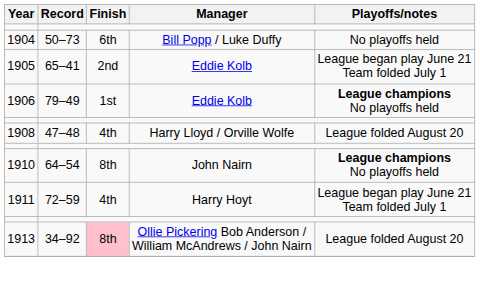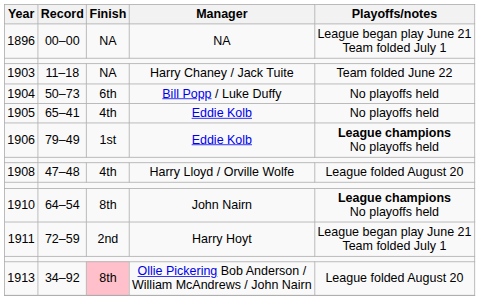 <table class="wikitable">
 <tr>
 <th>Year</th>
 <th>Record</th>
 <th>Finish</th>
 <th>Manager</th>
 <th>Playoffs/notes</th>
 </tr>
 <tr align=center>
+<td>1896</td>
+<td>00–00</td>
+<td>NA</td>
+<td>NA</td>
+<td>League began play June 21<br>Team folded July 1</td>
+</tr>
+<tr align=center>
 <td></td>
+</tr>
+<tr align=center>
+<td>1903</td>
+<td>11–18</td>
+<td>NA</td>
+<td>Harry Chaney / Jack Tuite</td>
+<td>Team folded June 22</td>
 </tr>
 <tr align=center>
 <td>1904</td>
 <td>50–73</td>
 <td>6th</td>
 <td><a href='#'>Bill Popp</a> / Luke Duffy</td>
 <td>No playoffs held</td>
 </tr>
 <tr align=center>
 <td>1905</td>
 <td>65–41</td>
-<td>2nd</td>
+<td>4th</td>
 <td><a href='#'>Eddie Kolb</a></td>
-<td>League began play June 21<br>Team folded July 1</td>
+<td>No playoffs held</td>
 </tr>
 <tr align=center>
 <td>1906</td>
 <td>79–49</td>
 <td>1st</td>
 <td><a href='#'>Eddie Kolb</a></td>
 <td><strong>League champions</strong><br>No playoffs held</td>
 </tr>
 <tr align=center>
 <td></td>
 </tr>
 <tr align=center>
 <td>1908</td>
 <td>47–48</td>
 <td>4th</td>
 <td>Harry Lloyd / Orville Wolfe</td>
 <td>League folded August 20</td>
 </tr>
 <tr align=center>
 <td></td>
 </tr>
 <tr align=center>
 <td>1910</td>
 <td>64–54</td>
 <td>8th</td>
 <td>John Nairn</td>
 <td><strong>League champions</strong><br>No playoffs held</td>
 </tr>
 <tr align=center>
 <td>1911</td>
 <td>72–59</td>
-<td>4th</td>
+<td>2nd</td>
 <td>Harry Hoyt</td>
 <td>League began play June 21<br>Team folded July 1</td>
 </tr>
 <tr align=center>
 <td></td>
 </tr>
 <tr align=center>
 <td>1913</td>
 <td>34–92</td>
 <td style="background: pink;">8th</td>
 <td><a href='#'>Ollie Pickering</a> Bob Anderson /<br> William McAndrews / John Nairn</td>
 <td>League folded August 20</td>
 </tr>
 <tr align=center>
 </tr>
 </table>
